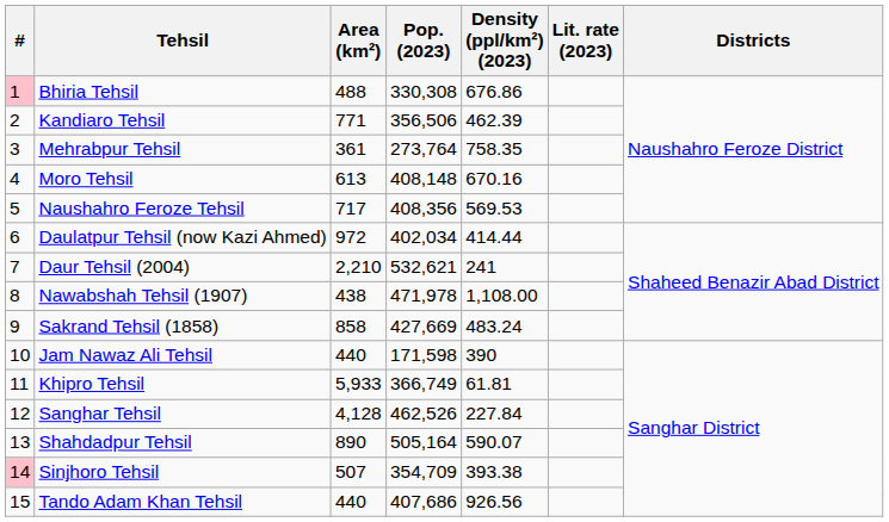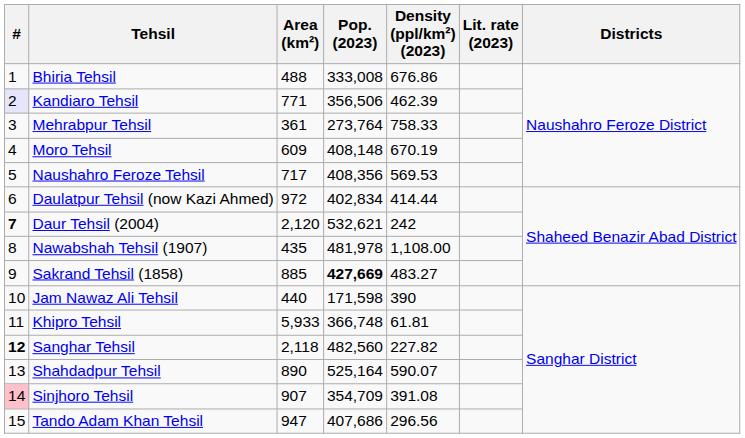 <table class="wikitable sortable">
 <tr>
 <th>#</th>
 <th>Tehsil</th>
 <th>Area<br>(km²)</th>
 <th>Pop.<br>(2023)</th>
 <th>Density<br>(ppl/km²)<br>(2023)</th>
 <th>Lit. rate<br>(2023)</th>
 <th>Districts</th>
 </tr>
 <tr>
-<td style="background: pink;">1</td>
+<td>1</td>
 <td><a href='#'>Bhiria Tehsil</a></td>
 <td>488</td>
-<td>330,308</td>
+<td>333,008</td>
 <td>676.86</td>
 <td></td>
 <td rowspan="5"><a href='#'>Naushahro Feroze District</a></td>
 </tr>
 <tr>
-<td>2</td>
+<td style="background: lavender;">2</td>
 <td><a href='#'>Kandiaro Tehsil</a></td>
 <td>771</td>
 <td>356,506</td>
 <td>462.39</td>
 <td></td>
 </tr>
 <tr>
 <td>3</td>
 <td><a href='#'>Mehrabpur Tehsil</a></td>
 <td>361</td>
 <td>273,764</td>
-<td>758.35</td>
+<td>758.33</td>
 <td></td>
 </tr>
 <tr>
 <td>4</td>
 <td><a href='#'>Moro Tehsil</a></td>
-<td>613</td>
+<td>609</td>
 <td>408,148</td>
-<td>670.16</td>
+<td>670.19</td>
 <td></td>
 </tr>
 <tr>
 <td>5</td>
 <td><a href='#'>Naushahro Feroze Tehsil</a></td>
 <td>717</td>
 <td>408,356</td>
 <td>569.53</td>
 <td></td>
 </tr>
 <tr>
 <td>6</td>
 <td><a href='#'>Daulatpur Tehsil</a> (now Kazi Ahmed)</td>
 <td>972</td>
-<td>402,034</td>
+<td>402,834</td>
 <td>414.44</td>
 <td></td>
 <td rowspan="4"><a href='#'>Shaheed Benazir Abad District</a></td>
 </tr>
 <tr>
-<td>7</td>
+<td><strong>7</strong></td>
 <td><a href='#'>Daur Tehsil</a> (2004)</td>
-<td>2,210</td>
+<td>2,120</td>
 <td>532,621</td>
-<td>241</td>
+<td>242</td>
 <td></td>
 </tr>
 <tr>
 <td>8</td>
 <td><a href='#'>Nawabshah Tehsil</a> (1907)</td>
-<td>438</td>
-<td>471,978</td>
+<td>435</td>
+<td>481,978</td>
 <td>1,108.00</td>
 <td></td>
 </tr>
 <tr>
 <td>9</td>
 <td><a href='#'>Sakrand Tehsil</a> (1858)</td>
-<td>858</td>
-<td>427,669</td>
-<td>483.24</td>
+<td>885</td>
+<td><strong>427,669</strong></td>
+<td>483.27</td>
 <td></td>
 </tr>
 <tr>
 <td>10</td>
 <td><a href='#'>Jam Nawaz Ali Tehsil</a></td>
 <td>440</td>
 <td>171,598</td>
 <td>390</td>
 <td></td>
 <td rowspan="6"><a href='#'>Sanghar District</a></td>
 </tr>
 <tr>
 <td>11</td>
 <td><a href='#'>Khipro Tehsil</a></td>
 <td>5,933</td>
-<td>366,749</td>
+<td>366,748</td>
 <td>61.81</td>
 <td></td>
 </tr>
 <tr>
-<td>12</td>
+<td><strong>12</strong></td>
 <td><a href='#'>Sanghar Tehsil</a></td>
-<td>4,128</td>
-<td>462,526</td>
-<td>227.84</td>
+<td>2,118</td>
+<td>482,560</td>
+<td>227.82</td>
 <td></td>
 </tr>
 <tr>
 <td>13</td>
 <td><a href='#'>Shahdadpur Tehsil</a></td>
 <td>890</td>
-<td>505,164</td>
+<td>525,164</td>
 <td>590.07</td>
 <td></td>
 </tr>
 <tr>
 <td style="background: pink;">14</td>
 <td><a href='#'>Sinjhoro Tehsil</a></td>
-<td>507</td>
+<td>907</td>
 <td>354,709</td>
-<td>393.38</td>
+<td>391.08</td>
 <td></td>
 </tr>
 <tr>
 <td>15</td>
 <td><a href='#'>Tando Adam Khan Tehsil</a></td>
-<td>440</td>
+<td>947</td>
 <td>407,686</td>
-<td>926.56</td>
+<td>296.56</td>
 <td></td>
 </tr>
 </table>
